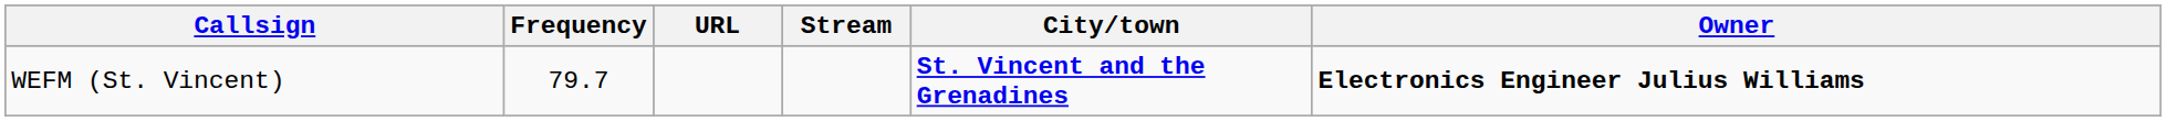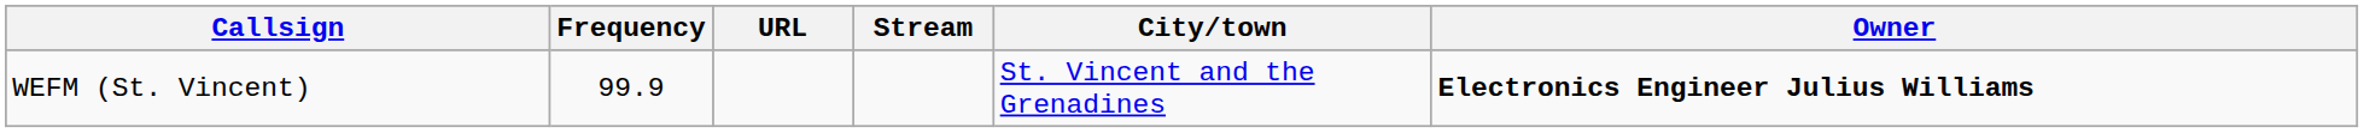 <table class="wikitable">
 <tr>
 <th style="width: 250px;"><a href='#'>Callsign</a></th>
 <th style="width: 60px;">Frequency</th>
 <th style="width: 60px;">URL</th>
 <th style="width: 60px;">Stream</th>
 <th style="width: 200px;">City/town</th>
 <th style="width: 430px;"><a href='#'>Owner</a></th>
 </tr>
 <tr>
 <td>WEFM (St. Vincent)</td>
-<td style="text-align: center;">79.7</td>
+<td style="text-align: center;">99.9</td>
 <td style="text-align: center;"><span></span></td>
 <td style="text-align: center;"><span></span></td>
-<td><strong><a href='#'>St. Vincent and the Grenadines</a></strong></td>
+<td><a href='#'>St. Vincent and the Grenadines</a></td>
 <td><strong>Electronics Engineer Julius Williams</strong></td>
 </tr>
 </table>
